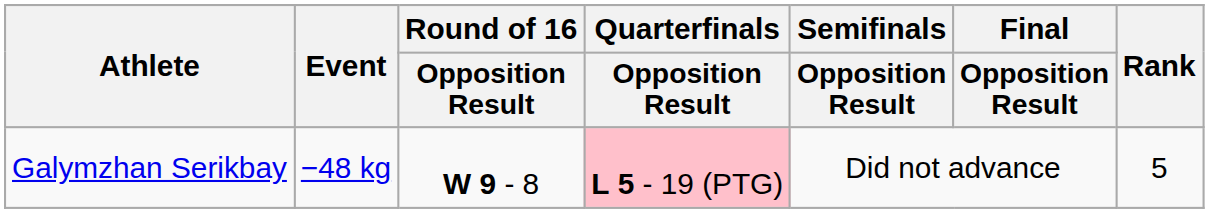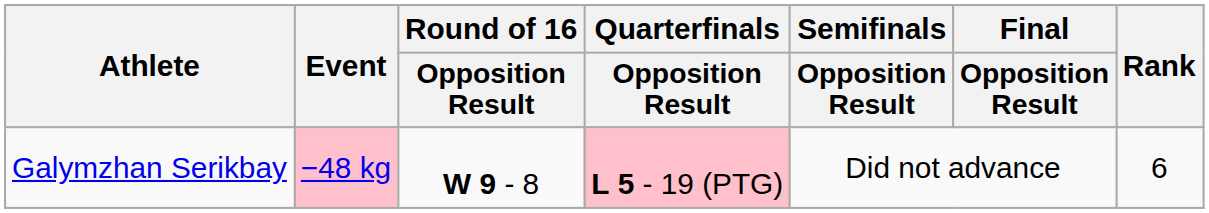 <table class="wikitable" style="font-size:90%;">
 <tr>
 <th rowspan=2>Athlete</th>
 <th rowspan=2>Event</th>
 <th>Round of 16</th>
 <th>Quarterfinals</th>
 <th>Semifinals</th>
 <th>Final</th>
 <th rowspan=2>Rank</th>
 </tr>
 <tr style="font-size:95%">
 <th>Opposition<br>Result</th>
 <th>Opposition<br>Result</th>
 <th>Opposition<br>Result</th>
 <th>Opposition<br>Result</th>
 </tr>
 <tr align=center>
 <td align=left><a href='#'>Galymzhan Serikbay</a></td>
-<td align=left><a href='#'>−48 kg</a></td>
+<td align=left style="background: pink;"><a href='#'>−48 kg</a></td>
 <td><br><strong>W</strong> <strong>9</strong> - 8</td>
 <td style="background: pink;"><br><strong>L</strong> <strong>5</strong> - 19 (PTG)</td>
 <td colspan=2>Did not advance</td>
-<td>5</td>
+<td>6</td>
 </tr>
 </table>
